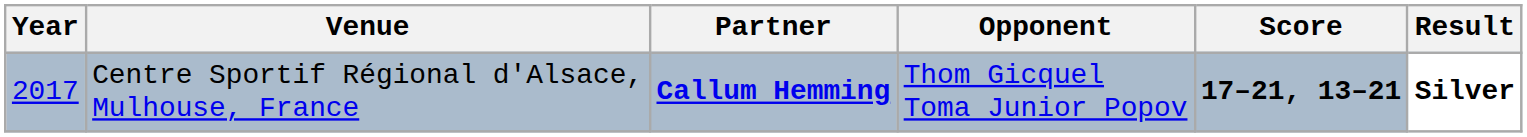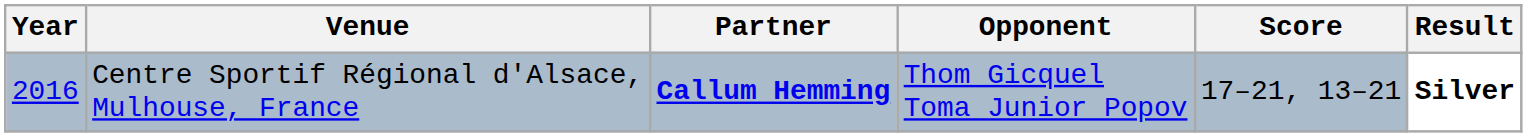 <table class="sortable wikitable" style="font-size: 90%;">
 <tr>
 <th>Year</th>
 <th>Venue</th>
 <th>Partner</th>
 <th>Opponent</th>
 <th>Score</th>
 <th>Result</th>
 </tr>
 <tr style="background:#AABBCC">
-<td align="center"><a href='#'>2017</a></td>
+<td align="center"><a href='#'>2016</a></td>
 <td align="left">Centre Sportif Régional d'Alsace,<br><a href='#'>Mulhouse, France</a></td>
 <td align="left"><strong> <a href='#'>Callum Hemming</a></strong></td>
 <td align="left"> <a href='#'>Thom Gicquel</a> <br>  <a href='#'>Toma Junior Popov</a></td>
-<td align="left"><strong>17–21, 13–21</strong></td>
+<td align="left">17–21, 13–21</td>
 <td style="text-align:left; background:white"> <strong>Silver</strong></td>
 </tr>
 </table>
